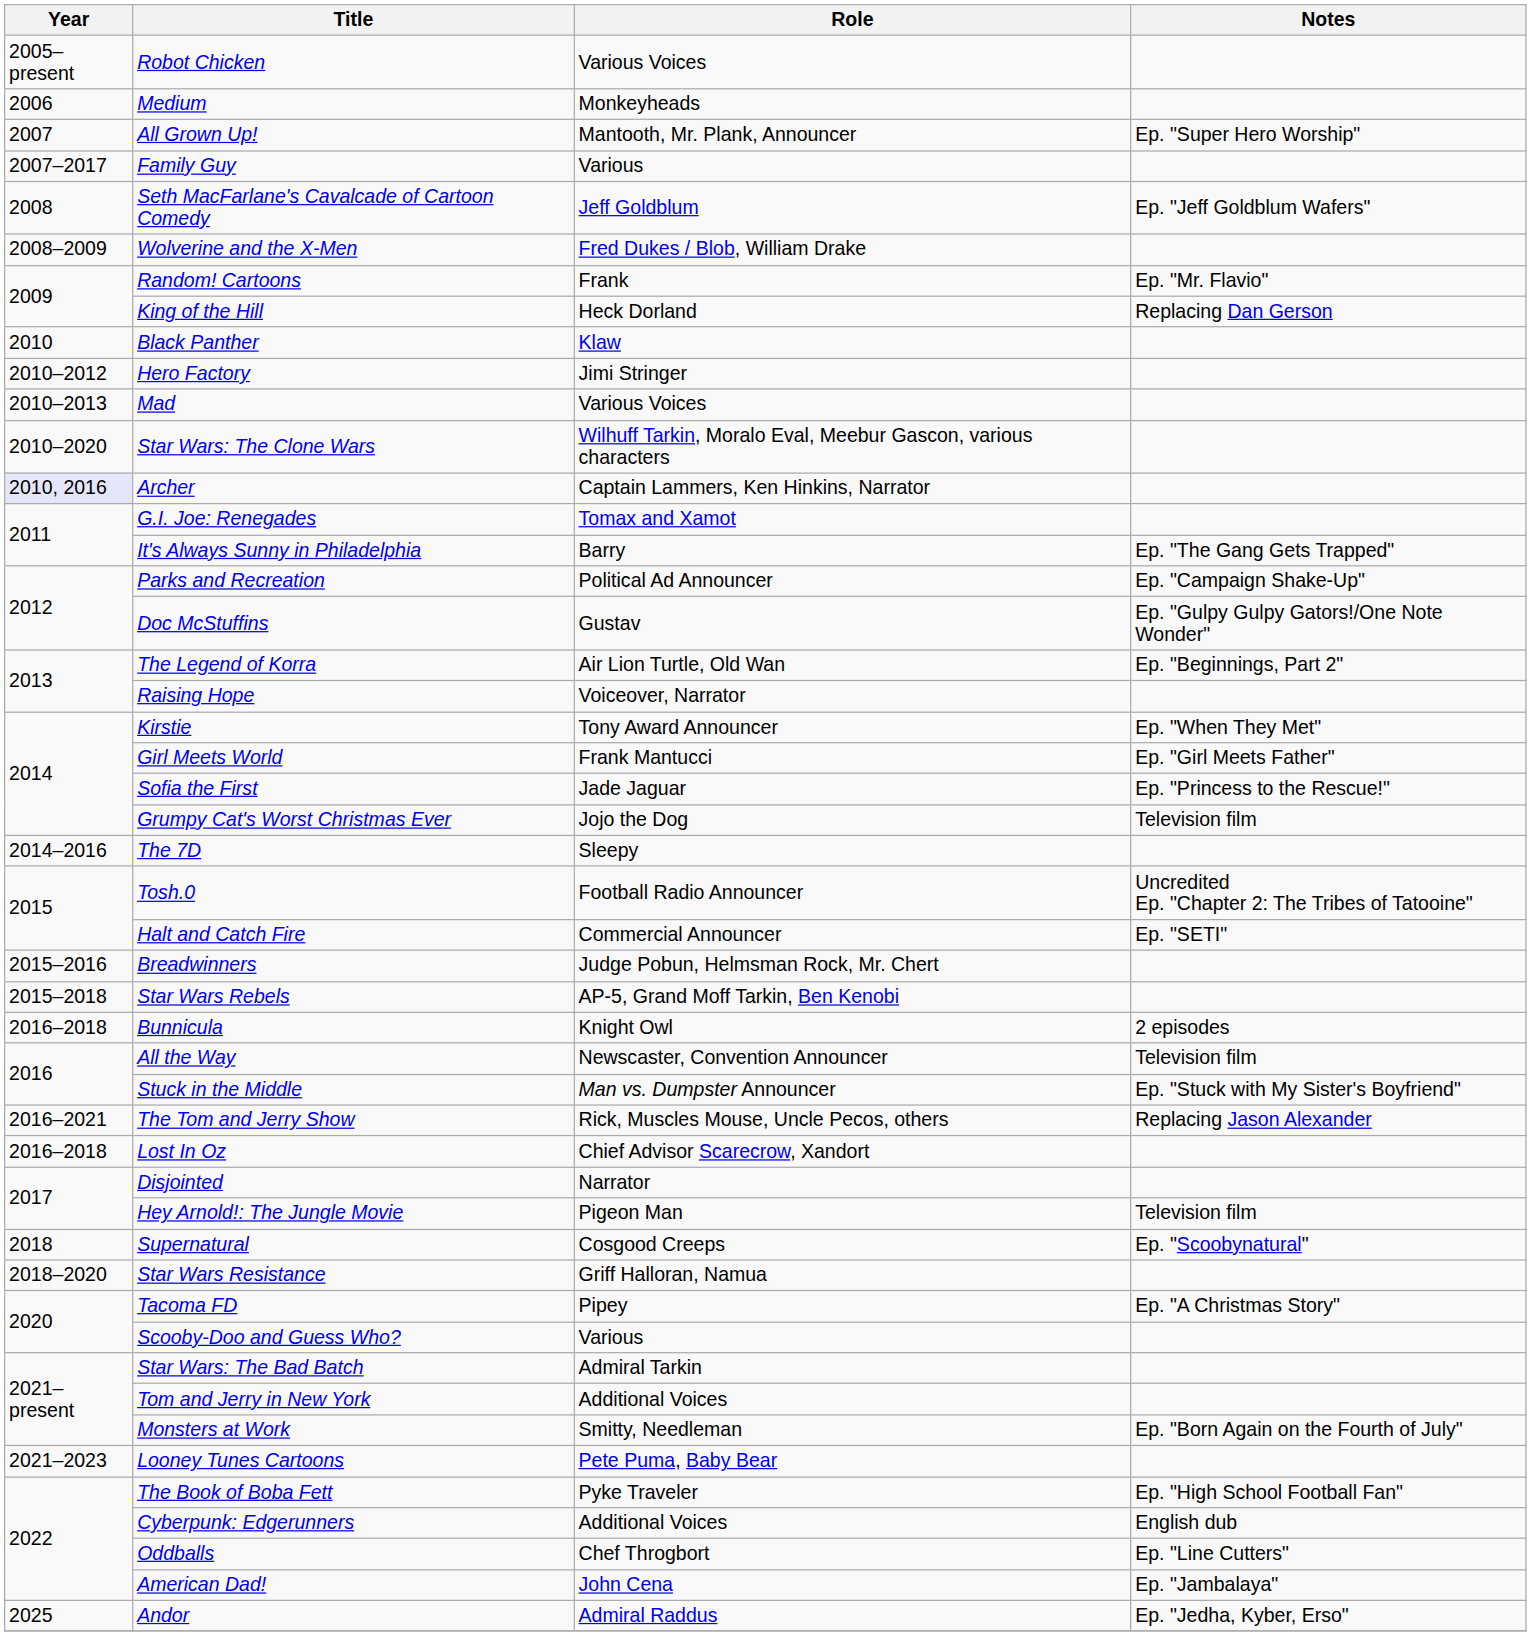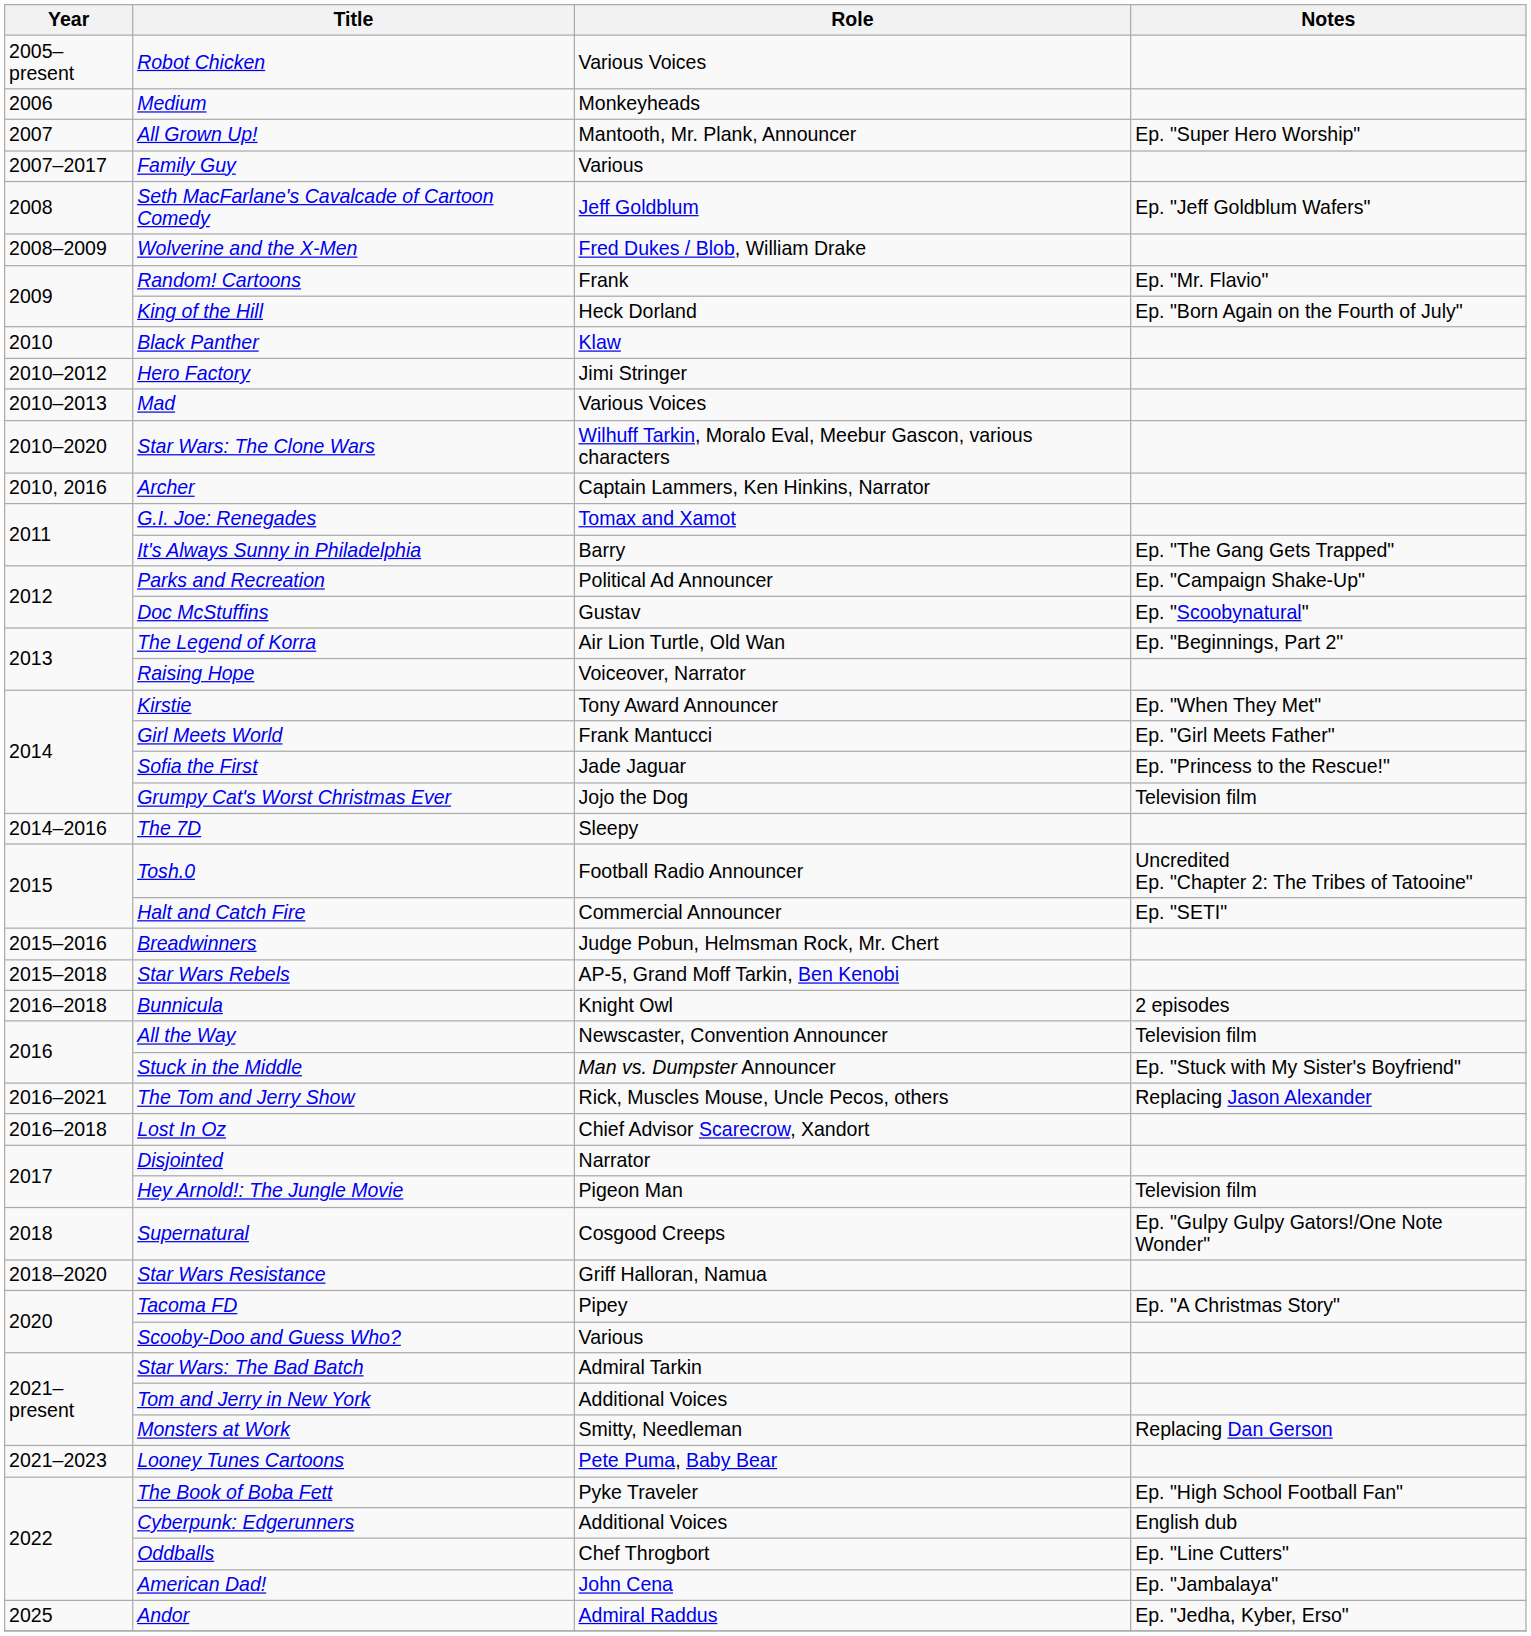 <table class="wikitable sortable">
 <tr>
 <th>Year</th>
 <th>Title</th>
 <th>Role</th>
 <th>Notes</th>
 </tr>
 <tr>
 <td>2005–present</td>
 <td><em><a href='#'>Robot Chicken</a></em></td>
 <td>Various Voices</td>
 <td></td>
 </tr>
 <tr>
 <td>2006</td>
 <td><em><a href='#'>Medium</a></em></td>
 <td>Monkeyheads</td>
 <td></td>
 </tr>
 <tr>
 <td>2007</td>
 <td><em><a href='#'>All Grown Up!</a></em></td>
 <td>Mantooth, Mr. Plank, Announcer</td>
 <td>Ep. "Super Hero Worship"</td>
 </tr>
 <tr>
 <td>2007–2017</td>
 <td><em><a href='#'>Family Guy</a></em></td>
 <td>Various</td>
 <td></td>
 </tr>
 <tr>
 <td>2008</td>
 <td><em><a href='#'>Seth MacFarlane's Cavalcade of Cartoon Comedy</a></em></td>
 <td><a href='#'>Jeff Goldblum</a></td>
 <td>Ep. "Jeff Goldblum Wafers"</td>
 </tr>
 <tr>
 <td>2008–2009</td>
 <td><em><a href='#'>Wolverine and the X-Men</a></em></td>
 <td><a href='#'>Fred Dukes / Blob</a>, William Drake</td>
 <td></td>
 </tr>
 <tr>
 <td rowspan="2">2009</td>
 <td><em><a href='#'>Random! Cartoons</a></em></td>
 <td>Frank</td>
 <td>Ep. "Mr. Flavio"</td>
 </tr>
 <tr>
 <td><em><a href='#'>King of the Hill</a></em></td>
 <td>Heck Dorland</td>
-<td>Replacing <a href='#'>Dan Gerson</a></td>
+<td>Ep. "Born Again on the Fourth of July"</td>
 </tr>
 <tr>
 <td>2010</td>
 <td><em><a href='#'>Black Panther</a></em></td>
 <td><a href='#'>Klaw</a></td>
 <td></td>
 </tr>
 <tr>
 <td>2010–2012</td>
 <td><em><a href='#'>Hero Factory</a></em></td>
 <td>Jimi Stringer</td>
 <td></td>
 </tr>
 <tr>
 <td>2010–2013</td>
 <td><em><a href='#'>Mad</a></em></td>
 <td>Various Voices</td>
 <td></td>
 </tr>
 <tr>
 <td>2010–2020</td>
 <td><em><a href='#'>Star Wars: The Clone Wars</a></em></td>
 <td><a href='#'>Wilhuff Tarkin</a>, Moralo Eval, Meebur Gascon, various characters</td>
 <td></td>
 </tr>
 <tr>
-<td style="background: lavender;">2010, 2016</td>
+<td>2010, 2016</td>
 <td><em><a href='#'>Archer</a></em></td>
 <td>Captain Lammers, Ken Hinkins, Narrator</td>
 <td></td>
 </tr>
 <tr>
 <td rowspan="2">2011</td>
 <td><em><a href='#'>G.I. Joe: Renegades</a></em></td>
 <td><a href='#'>Tomax and Xamot</a></td>
 <td></td>
 </tr>
 <tr>
 <td><em><a href='#'>It's Always Sunny in Philadelphia</a></em></td>
 <td>Barry</td>
 <td>Ep. "The Gang Gets Trapped"</td>
 </tr>
 <tr>
 <td rowspan="2">2012</td>
 <td><em><a href='#'>Parks and Recreation</a></em></td>
 <td>Political Ad Announcer</td>
 <td>Ep. "Campaign Shake-Up"</td>
 </tr>
 <tr>
 <td><em><a href='#'>Doc McStuffins</a></em></td>
 <td>Gustav</td>
-<td>Ep. "Gulpy Gulpy Gators!/One Note Wonder"</td>
+<td>Ep. "<a href='#'>Scoobynatural</a>"</td>
 </tr>
 <tr>
 <td rowspan="2">2013</td>
 <td><em><a href='#'>The Legend of Korra</a></em></td>
 <td>Air Lion Turtle, Old Wan</td>
 <td>Ep. "Beginnings, Part 2"</td>
 </tr>
 <tr>
 <td><em><a href='#'>Raising Hope</a></em></td>
 <td>Voiceover, Narrator</td>
 <td></td>
 </tr>
 <tr>
 <td rowspan="4">2014</td>
 <td><em><a href='#'>Kirstie</a></em></td>
 <td>Tony Award Announcer</td>
 <td>Ep. "When They Met"</td>
 </tr>
 <tr>
 <td><em><a href='#'>Girl Meets World</a></em></td>
 <td>Frank Mantucci</td>
 <td>Ep. "Girl Meets Father"</td>
 </tr>
 <tr>
 <td><em><a href='#'>Sofia the First</a></em></td>
 <td>Jade Jaguar</td>
 <td>Ep. "Princess to the Rescue!"</td>
 </tr>
 <tr>
 <td><em><a href='#'>Grumpy Cat's Worst Christmas Ever</a></em></td>
 <td>Jojo the Dog</td>
 <td>Television film</td>
 </tr>
 <tr>
 <td>2014–2016</td>
 <td><em><a href='#'>The 7D</a></em></td>
 <td>Sleepy</td>
 <td></td>
 </tr>
 <tr>
 <td rowspan="2">2015</td>
 <td><em><a href='#'>Tosh.0</a></em></td>
 <td>Football Radio Announcer</td>
 <td>Uncredited<br>Ep. "Chapter 2: The Tribes of Tatooine"</td>
 </tr>
 <tr>
 <td><em><a href='#'>Halt and Catch Fire</a></em></td>
 <td>Commercial Announcer</td>
 <td>Ep. "SETI"</td>
 </tr>
 <tr>
 <td>2015–2016</td>
 <td><em><a href='#'>Breadwinners</a></em></td>
 <td>Judge Pobun, Helmsman Rock, Mr. Chert</td>
 <td></td>
 </tr>
 <tr>
 <td>2015–2018</td>
 <td><em><a href='#'>Star Wars Rebels</a></em></td>
 <td>AP-5, Grand Moff Tarkin, <a href='#'>Ben Kenobi</a></td>
 <td></td>
 </tr>
 <tr>
 <td>2016–2018</td>
 <td><em><a href='#'>Bunnicula</a></em></td>
 <td>Knight Owl</td>
 <td>2 episodes</td>
 </tr>
 <tr>
 <td rowspan="2">2016</td>
 <td><em><a href='#'>All the Way</a></em></td>
 <td>Newscaster, Convention Announcer</td>
 <td>Television film</td>
 </tr>
 <tr>
 <td><em><a href='#'>Stuck in the Middle</a></em></td>
 <td><em>Man vs. Dumpster</em> Announcer</td>
 <td>Ep. "Stuck with My Sister's Boyfriend"</td>
 </tr>
 <tr>
 <td>2016–2021</td>
 <td><em><a href='#'>The Tom and Jerry Show</a></em></td>
 <td>Rick, Muscles Mouse, Uncle Pecos, others</td>
 <td>Replacing <a href='#'>Jason Alexander</a></td>
 </tr>
 <tr>
 <td>2016–2018</td>
 <td><em><a href='#'>Lost In Oz</a></em></td>
 <td>Chief Advisor <a href='#'>Scarecrow</a>, Xandort</td>
 <td></td>
 </tr>
 <tr>
 <td rowspan="2">2017</td>
 <td><em><a href='#'>Disjointed</a></em></td>
 <td>Narrator</td>
 <td></td>
 </tr>
 <tr>
 <td><em><a href='#'>Hey Arnold!: The Jungle Movie</a></em></td>
 <td>Pigeon Man</td>
 <td>Television film</td>
 </tr>
 <tr>
 <td>2018</td>
 <td><em><a href='#'>Supernatural</a></em></td>
 <td>Cosgood Creeps</td>
-<td>Ep. "<a href='#'>Scoobynatural</a>"</td>
+<td>Ep. "Gulpy Gulpy Gators!/One Note Wonder"</td>
 </tr>
 <tr>
 <td>2018–2020</td>
 <td><em><a href='#'>Star Wars Resistance</a></em></td>
 <td>Griff Halloran, Namua</td>
 <td></td>
 </tr>
 <tr>
 <td rowspan="2">2020</td>
 <td><em><a href='#'>Tacoma FD</a></em></td>
 <td>Pipey</td>
 <td>Ep. "A Christmas Story"</td>
 </tr>
 <tr>
 <td><em><a href='#'>Scooby-Doo and Guess Who?</a></em></td>
 <td>Various</td>
 <td></td>
 </tr>
 <tr>
 <td rowspan="3">2021–present</td>
 <td><em><a href='#'>Star Wars: The Bad Batch</a></em></td>
 <td>Admiral Tarkin</td>
 <td></td>
 </tr>
 <tr>
 <td><em><a href='#'>Tom and Jerry in New York</a></em></td>
 <td>Additional Voices</td>
 <td></td>
 </tr>
 <tr>
 <td><em><a href='#'>Monsters at Work</a></em></td>
 <td>Smitty, Needleman</td>
-<td>Ep. "Born Again on the Fourth of July"</td>
+<td>Replacing <a href='#'>Dan Gerson</a></td>
 </tr>
 <tr>
 <td>2021–2023</td>
 <td><em><a href='#'>Looney Tunes Cartoons</a></em></td>
 <td><a href='#'>Pete Puma</a>, <a href='#'>Baby Bear</a></td>
 <td></td>
 </tr>
 <tr>
 <td rowspan="4">2022</td>
 <td><em><a href='#'>The Book of Boba Fett</a></em></td>
 <td>Pyke Traveler</td>
 <td>Ep. "High School Football Fan"</td>
 </tr>
 <tr>
 <td><em><a href='#'>Cyberpunk: Edgerunners</a></em></td>
 <td>Additional Voices</td>
 <td>English dub</td>
 </tr>
 <tr>
 <td><em><a href='#'>Oddballs</a></em></td>
 <td>Chef Throgbort</td>
 <td>Ep. "Line Cutters"</td>
 </tr>
 <tr>
 <td><em><a href='#'>American Dad!</a></em></td>
 <td><a href='#'>John Cena</a></td>
 <td>Ep. "Jambalaya"</td>
 </tr>
 <tr>
 <td>2025</td>
 <td><em><a href='#'>Andor</a></em></td>
 <td><a href='#'>Admiral Raddus</a></td>
 <td>Ep. "Jedha, Kyber, Erso"</td>
 </tr>
 <tr>
 </tr>
 </table>
